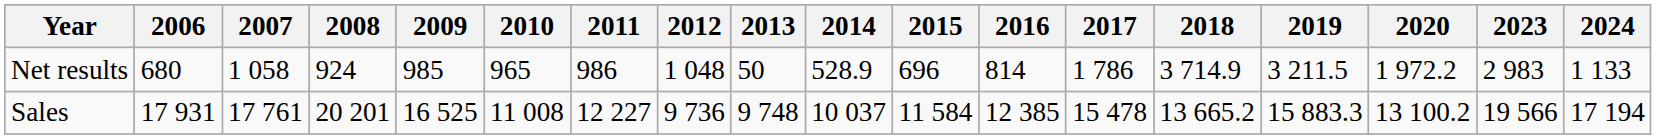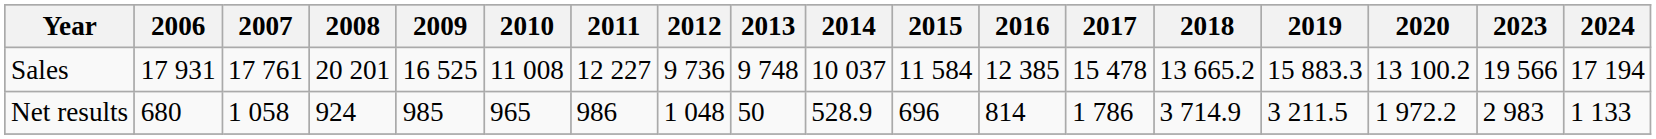 <table class="wikitable">
 <tr>
 <th>Year</th>
 <th>2006</th>
 <th>2007</th>
 <th>2008</th>
 <th>2009</th>
 <th>2010</th>
 <th>2011</th>
 <th>2012</th>
 <th>2013</th>
 <th>2014</th>
 <th>2015</th>
 <th>2016</th>
 <th>2017</th>
 <th>2018</th>
 <th>2019</th>
 <th>2020</th>
 <th>2023</th>
 <th>2024</th>
 </tr>
 <tr>
+<td>Sales</td>
+<td>17 931</td>
+<td>17 761</td>
+<td>20 201</td>
+<td>16 525</td>
+<td>11 008</td>
+<td>12 227</td>
+<td>9 736</td>
+<td>9 748</td>
+<td>10 037</td>
+<td>11 584</td>
+<td>12 385</td>
+<td>15 478</td>
+<td>13 665.2</td>
+<td>15 883.3</td>
+<td>13 100.2</td>
+<td>19 566</td>
+<td>17 194</td>
+</tr>
+<tr>
 <td>Net results</td>
 <td>680</td>
 <td>1 058</td>
 <td>924</td>
 <td>985</td>
 <td>965</td>
 <td>986</td>
 <td>1 048</td>
 <td>50</td>
 <td>528.9</td>
 <td>696</td>
 <td>814</td>
 <td>1 786</td>
 <td>3 714.9</td>
 <td>3 211.5</td>
 <td>1 972.2</td>
 <td>2 983</td>
 <td>1 133</td>
 </tr>
-<tr>
-<td>Sales</td>
-<td>17 931</td>
-<td>17 761</td>
-<td>20 201</td>
-<td>16 525</td>
-<td>11 008</td>
-<td>12 227</td>
-<td>9 736</td>
-<td>9 748</td>
-<td>10 037</td>
-<td>11 584</td>
-<td>12 385</td>
-<td>15 478</td>
-<td>13 665.2</td>
-<td>15 883.3</td>
-<td>13 100.2</td>
-<td>19 566</td>
-<td>17 194</td>
-</tr>
 </table>
